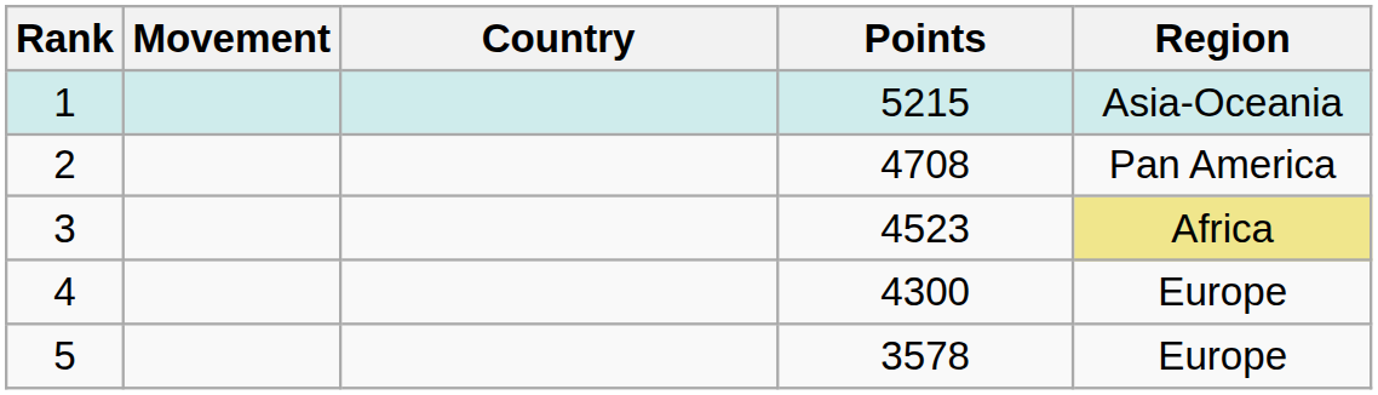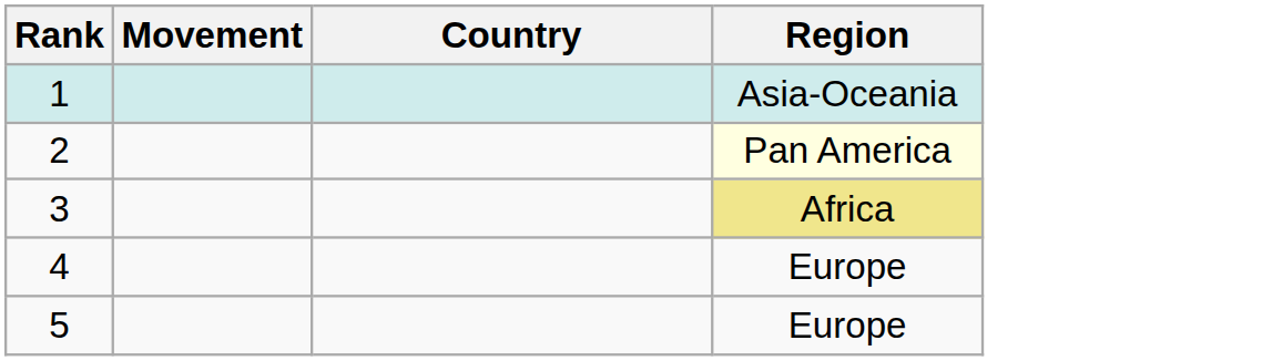 <table class="wikitable" style="font-size:90%; text-align: center;">
 <tr>
 <th width="20">Rank</th>
 <th width="20">Movement</th>
 <th style="width:150px;">Country</th>
-<th style="width:100px;">Points</th>
 <th style="width:100px;">Region</th>
 </tr>
 <tr style="vertical-align:top; background:#cfecec;">
 <td>1</td>
 <td></td>
 <td></td>
-<td>5215</td>
 <td>Asia-Oceania</td>
 </tr>
 <tr>
 <td>2</td>
 <td></td>
 <td></td>
-<td>4708</td>
-<td>Pan America</td>
+<td style="background: lightyellow;">Pan America</td>
 </tr>
 <tr>
 <td>3</td>
 <td></td>
 <td></td>
-<td>4523</td>
 <td style="background: khaki;">Africa</td>
 </tr>
 <tr>
 <td>4</td>
 <td></td>
 <td></td>
-<td>4300</td>
 <td>Europe</td>
 </tr>
 <tr>
 <td>5</td>
 <td></td>
 <td></td>
-<td>3578</td>
 <td>Europe</td>
 </tr>
 </table>
